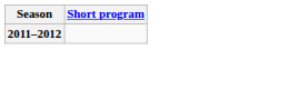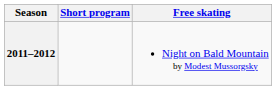 <table class="wikitable" style="text-align:center">
 <tr>
 <th>Season</th>
 <th><a href='#'>Short program</a></th>
+<th><a href='#'>Free skating</a></th>
 </tr>
 <tr>
 <th>2011–2012 <br> </th>
 <td></td>
+<td><br><ul><li><a href='#'>Night on Bald Mountain</a> <br><small> by <a href='#'>Modest Mussorgsky</a> </small></li></ul></td>
 </tr>
 </table>
